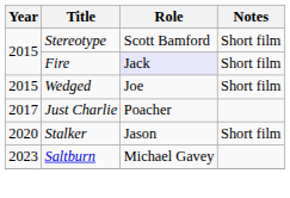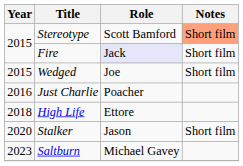 <table class="wikitable plainrowheaders sortable">
 <tr>
 <th scope="col">Year</th>
 <th scope="col">Title</th>
 <th scope="col">Role</th>
 <th scope="col" class="unsortable">Notes</th>
 </tr>
 <tr>
 <td rowspan="2">2015</td>
 <td><em>Stereotype</em></td>
 <td>Scott Bamford</td>
-<td>Short film</td>
+<td style="background: lightsalmon;">Short film</td>
 </tr>
 <tr>
 <td><em>Fire</em></td>
 <td style="background: lavender;">Jack</td>
 <td>Short film</td>
 </tr>
 <tr>
 <td>2015</td>
 <td><em>Wedged</em></td>
 <td>Joe</td>
 <td>Short film</td>
 </tr>
 <tr>
-<td>2017</td>
+<td>2016</td>
 <td><em>Just Charlie</em></td>
 <td>Poacher</td>
+<td></td>
+</tr>
+<tr>
+<td>2018</td>
+<td><em><a href='#'>High Life</a></em></td>
+<td>Ettore</td>
 <td></td>
 </tr>
 <tr>
 <td>2020</td>
 <td><em>Stalker</em></td>
 <td>Jason</td>
 <td>Short film</td>
 </tr>
 <tr>
 <td>2023</td>
 <td><em><a href='#'>Saltburn</a></em></td>
 <td>Michael Gavey</td>
 <td></td>
 </tr>
 <tr>
 </tr>
 </table>
